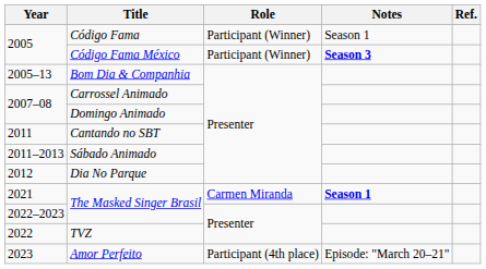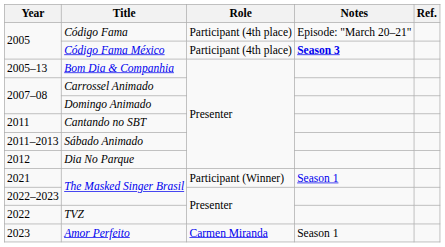 <table class="wikitable">
 <tr>
 <th>Year</th>
 <th>Title</th>
 <th>Role</th>
 <th>Notes</th>
 <th><abbr>Ref.</abbr></th>
 </tr>
 <tr>
 <td rowspan="2">2005</td>
 <td><em>Código Fama</em></td>
-<td rowspan="1">Participant (Winner)</td>
-<td>Season 1</td>
+<td rowspan="1">Participant (4th place)</td>
+<td>Episode: "March 20–21"</td>
 <td></td>
 </tr>
 <tr>
 <td><em><a href='#'>Código Fama México</a></em></td>
-<td>Participant (Winner)</td>
+<td rowspan="1">Participant (4th place)</td>
 <td><strong><a href='#'>Season 3</a></strong></td>
 <td></td>
 </tr>
 <tr>
 <td>2005–13</td>
 <td><em><a href='#'>Bom Dia & Companhia</a></em></td>
 <td rowspan="6">Presenter</td>
 <td></td>
 <td></td>
 </tr>
 <tr>
 <td rowspan="2">2007–08</td>
 <td><em>Carrossel Animado</em></td>
 <td></td>
 <td></td>
 </tr>
 <tr>
 <td><em>Domingo Animado</em></td>
 <td></td>
 <td></td>
 </tr>
 <tr>
 <td>2011</td>
 <td><em>Cantando no SBT</em></td>
 <td></td>
 <td></td>
 </tr>
 <tr>
 <td>2011–2013</td>
 <td><em>Sábado Animado</em></td>
 <td></td>
 <td></td>
 </tr>
 <tr>
 <td>2012</td>
 <td><em>Dia No Parque</em></td>
 <td></td>
 <td></td>
 </tr>
 <tr>
 <td>2021</td>
 <td rowspan="2"><em><a href='#'>The Masked Singer Brasil</a></em></td>
-<td><a href='#'>Carmen Miranda</a></td>
-<td><strong><a href='#'>Season 1</a></strong></td>
+<td>Participant (Winner)</td>
+<td><a href='#'>Season 1</a></td>
 <td></td>
 </tr>
 <tr>
 <td>2022–2023</td>
 <td rowspan="2">Presenter</td>
 <td></td>
 <td></td>
 </tr>
 <tr>
 <td>2022</td>
 <td><em>TVZ</em></td>
 <td></td>
 <td></td>
 </tr>
 <tr>
 <td>2023</td>
 <td><em><a href='#'>Amor Perfeito</a></em></td>
-<td rowspan="1">Participant (4th place)</td>
-<td>Episode: "March 20–21"</td>
+<td><a href='#'>Carmen Miranda</a></td>
+<td>Season 1</td>
 <td></td>
 </tr>
 </table>
